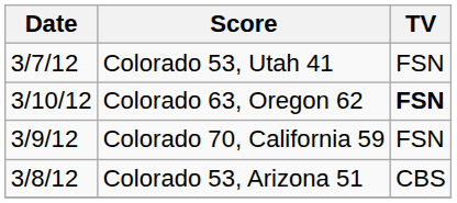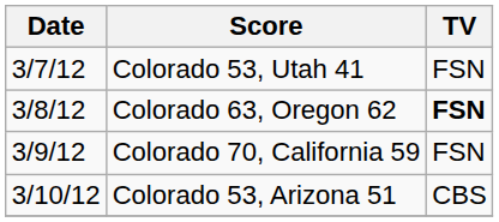 <table class="wikitable">
 <tr>
 <th>Date</th>
 <th>Score</th>
 <th>TV</th>
 </tr>
 <tr>
 <td>3/7/12</td>
 <td>Colorado 53, Utah 41</td>
 <td>FSN</td>
 </tr>
 <tr>
-<td>3/10/12</td>
+<td>3/8/12</td>
 <td>Colorado 63, Oregon 62</td>
 <td><strong>FSN</strong></td>
 </tr>
 <tr>
 <td>3/9/12</td>
 <td>Colorado 70, California 59</td>
 <td>FSN</td>
 </tr>
 <tr>
-<td>3/8/12</td>
+<td>3/10/12</td>
 <td>Colorado 53, Arizona 51</td>
 <td>CBS</td>
 </tr>
 <tr>
 </tr>
 </table>
